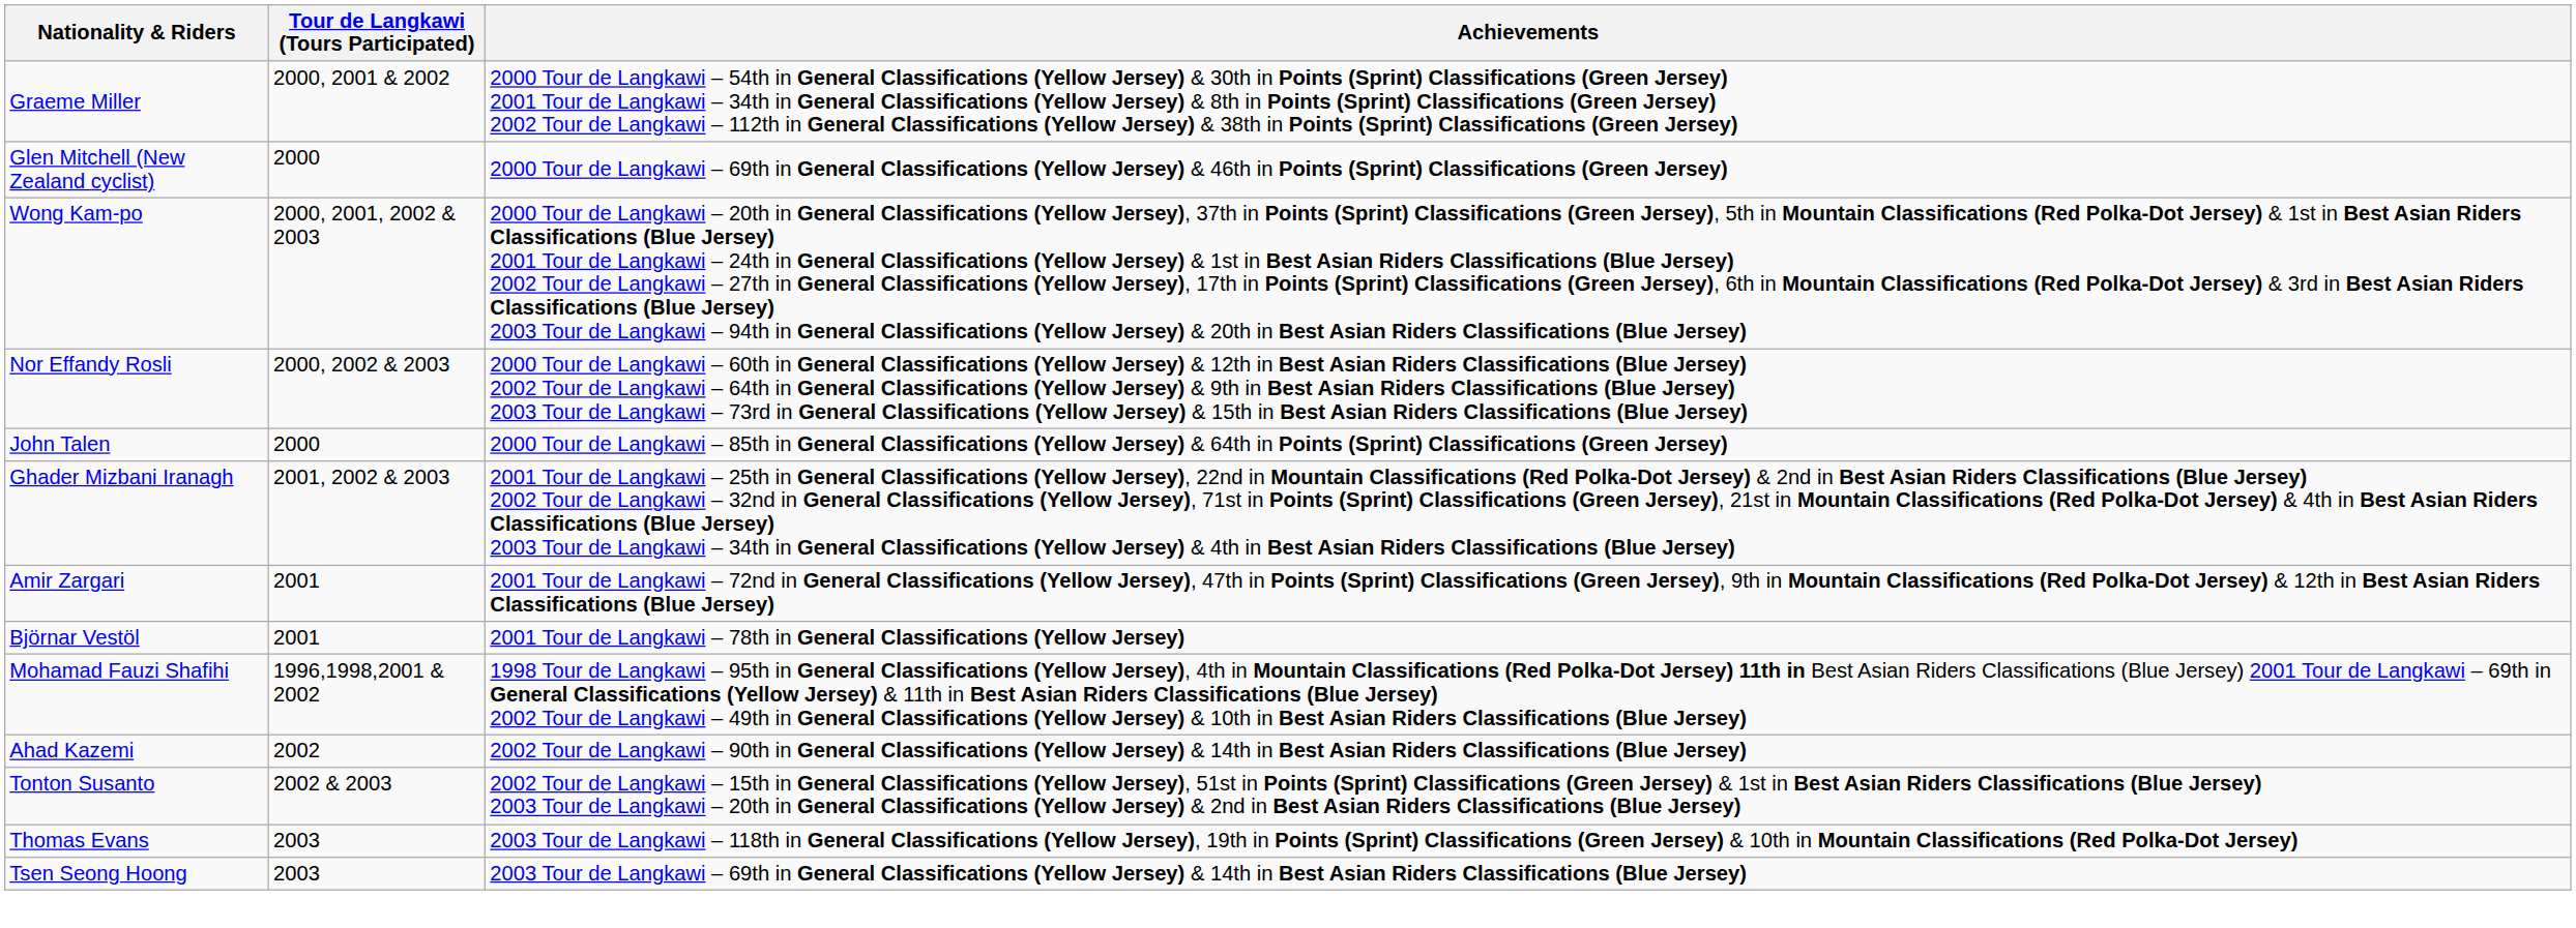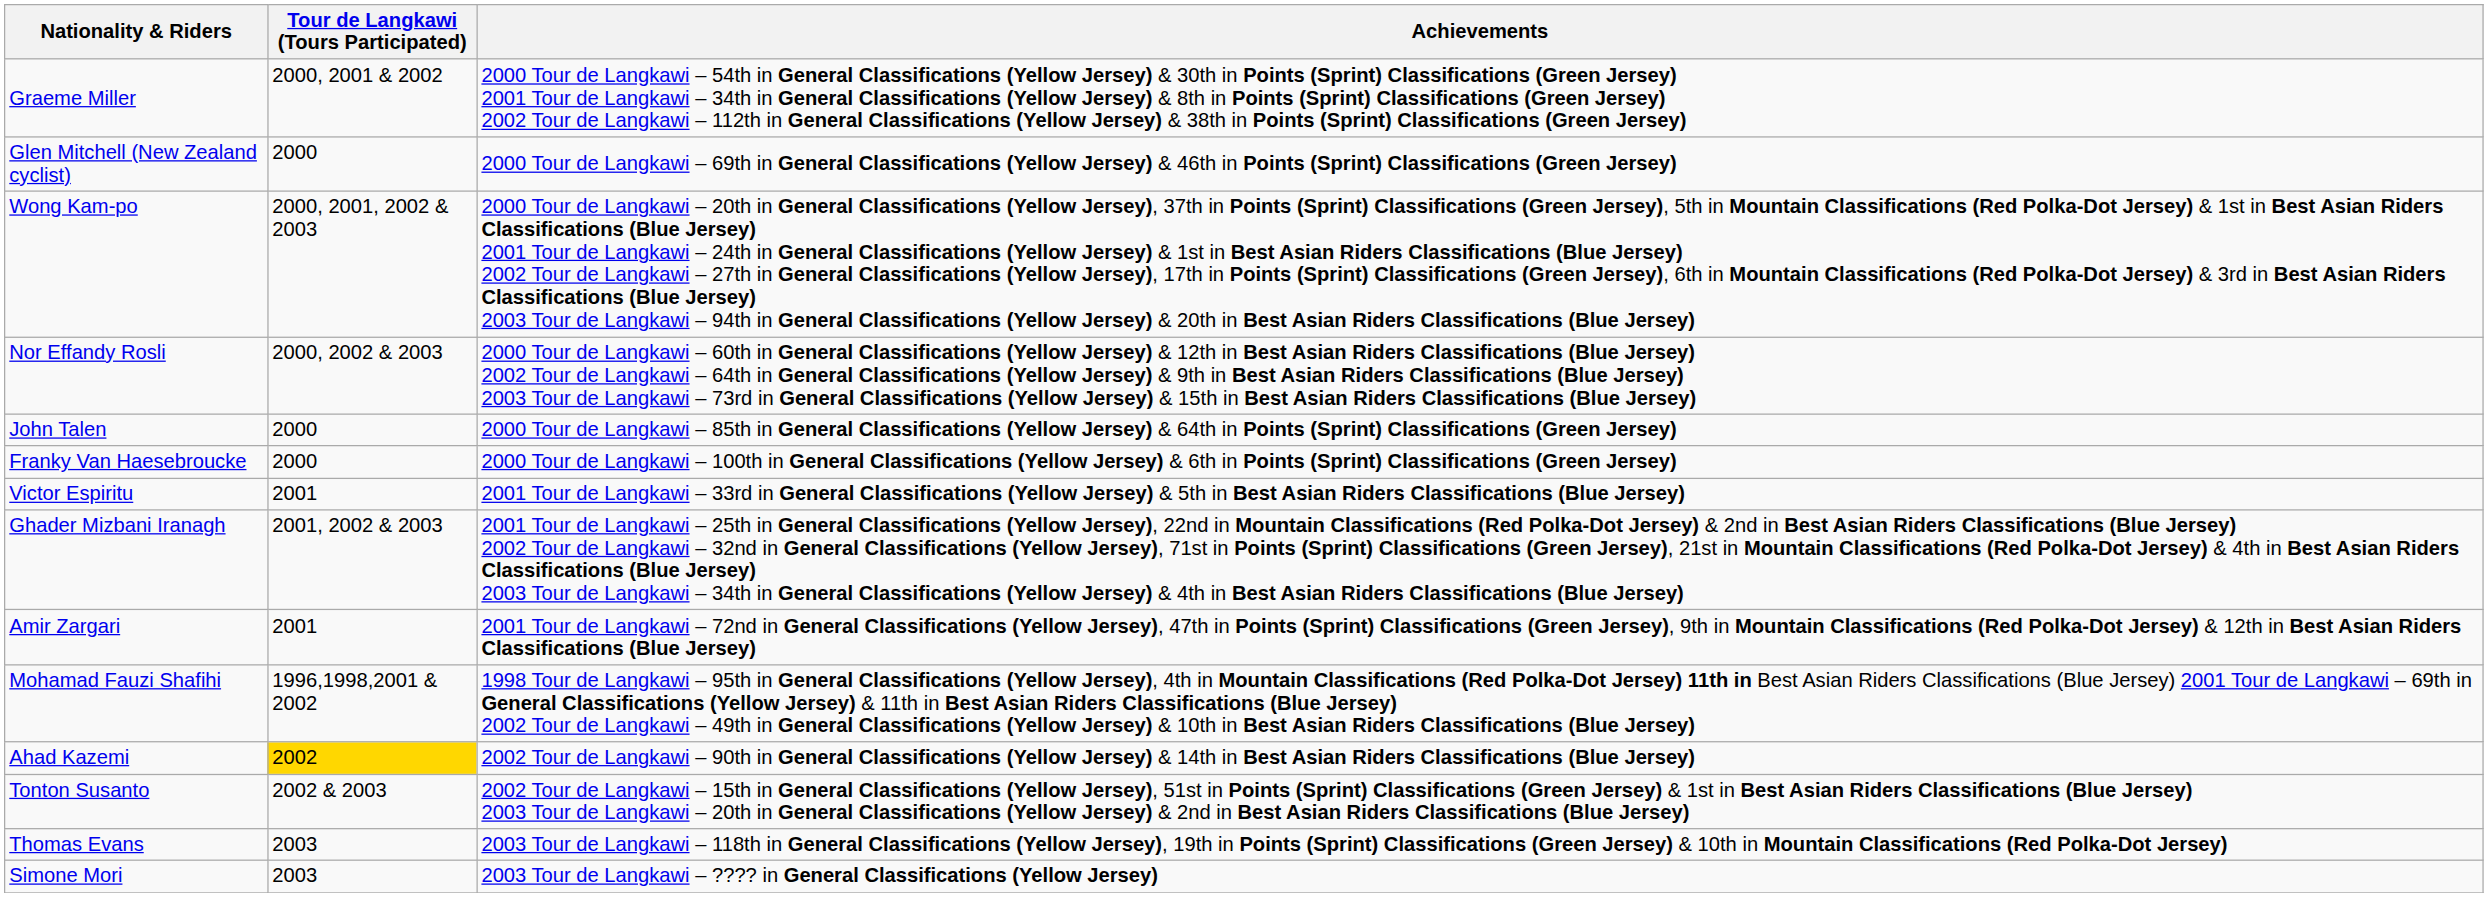 <table class="wikitable">
 <tr>
 <th Align=Left>Nationality & Riders</th>
 <th Align=Left><a href='#'>Tour de Langkawi</a><br>(Tours Participated)</th>
 <th Align=Left>Achievements</th>
 </tr>
 <tr>
 <td><a href='#'>Graeme Miller</a></td>
 <td VAlign=Top>2000, 2001 & 2002</td>
 <td><a href='#'>2000 Tour de Langkawi</a> – 54th in <strong>General Classifications (Yellow Jersey)</strong> & 30th in <strong>Points (Sprint) Classifications (Green Jersey)</strong><br><a href='#'>2001 Tour de Langkawi</a> – 34th in <strong>General Classifications (Yellow Jersey)</strong> & 8th in <strong>Points (Sprint) Classifications (Green Jersey)</strong><br><a href='#'>2002 Tour de Langkawi</a> – 112th in <strong>General Classifications (Yellow Jersey)</strong> & 38th in <strong>Points (Sprint) Classifications (Green Jersey)</strong></td>
 </tr>
 <tr>
 <td><a href='#'>Glen Mitchell (New Zealand cyclist)</a></td>
 <td VAlign=Top>2000</td>
 <td><a href='#'>2000 Tour de Langkawi</a> – 69th in <strong>General Classifications (Yellow Jersey)</strong> & 46th in <strong>Points (Sprint) Classifications (Green Jersey)</strong></td>
 </tr>
 <tr>
 <td VAlign=Top><a href='#'>Wong Kam-po</a></td>
 <td VAlign=Top>2000, 2001, 2002 & 2003</td>
 <td VAlign=Top><a href='#'>2000 Tour de Langkawi</a> – 20th in <strong>General Classifications (Yellow Jersey)</strong>, 37th in <strong>Points (Sprint) Classifications (Green Jersey)</strong>, 5th in <strong>Mountain Classifications (Red Polka-Dot Jersey)</strong> & 1st in <strong>Best Asian Riders Classifications (Blue Jersey)</strong><br><a href='#'>2001 Tour de Langkawi</a> – 24th in <strong>General Classifications (Yellow Jersey)</strong> & 1st in <strong>Best Asian Riders Classifications (Blue Jersey)</strong><br><a href='#'>2002 Tour de Langkawi</a> – 27th in <strong>General Classifications (Yellow Jersey)</strong>, 17th in <strong>Points (Sprint) Classifications (Green Jersey)</strong>, 6th in <strong>Mountain Classifications (Red Polka-Dot Jersey)</strong> & 3rd in <strong>Best Asian Riders Classifications (Blue Jersey)</strong><br><a href='#'>2003 Tour de Langkawi</a> – 94th in <strong>General Classifications (Yellow Jersey)</strong> & 20th in <strong>Best Asian Riders Classifications (Blue Jersey)</strong></td>
 </tr>
 <tr>
 <td VAlign=Top><a href='#'>Nor Effandy Rosli</a></td>
 <td VAlign=Top>2000, 2002 & 2003</td>
 <td VAlign=Top><a href='#'>2000 Tour de Langkawi</a> – 60th in <strong>General Classifications (Yellow Jersey)</strong> & 12th in <strong>Best Asian Riders Classifications (Blue Jersey)</strong><br><a href='#'>2002 Tour de Langkawi</a> – 64th in <strong>General Classifications (Yellow Jersey)</strong> & 9th in <strong>Best Asian Riders Classifications (Blue Jersey)</strong><br><a href='#'>2003 Tour de Langkawi</a> – 73rd in <strong>General Classifications (Yellow Jersey)</strong> & 15th in <strong>Best Asian Riders Classifications (Blue Jersey)</strong></td>
 </tr>
 <tr>
 <td VAlign=Top><a href='#'>John Talen</a></td>
 <td VAlign=Top>2000</td>
 <td VAlign=Top><a href='#'>2000 Tour de Langkawi</a> – 85th in <strong>General Classifications (Yellow Jersey)</strong> & 64th in <strong>Points (Sprint) Classifications (Green Jersey)</strong></td>
 </tr>
 <tr>
+<td VAlign=Top><a href='#'>Franky Van Haesebroucke</a></td>
+<td VAlign=Top>2000</td>
+<td VAlign=Top><a href='#'>2000 Tour de Langkawi</a> – 100th in <strong>General Classifications (Yellow Jersey)</strong> & 6th in <strong>Points (Sprint) Classifications (Green Jersey)</strong></td>
+</tr>
+<tr>
+<td VAlign=Top><a href='#'>Victor Espiritu</a></td>
+<td VAlign=Top>2001</td>
+<td VAlign=Top><a href='#'>2001 Tour de Langkawi</a> – 33rd in <strong>General Classifications (Yellow Jersey)</strong> & 5th in <strong>Best Asian Riders Classifications (Blue Jersey)</strong></td>
+</tr>
+<tr>
 <td VAlign=Top><a href='#'>Ghader Mizbani Iranagh</a></td>
 <td VAlign=Top>2001, 2002 & 2003</td>
 <td VAlign=Top><a href='#'>2001 Tour de Langkawi</a> – 25th in <strong>General Classifications (Yellow Jersey)</strong>, 22nd in <strong>Mountain Classifications (Red Polka-Dot Jersey)</strong> & 2nd in <strong>Best Asian Riders Classifications (Blue Jersey)</strong><br><a href='#'>2002 Tour de Langkawi</a> – 32nd in <strong>General Classifications (Yellow Jersey)</strong>, 71st in <strong>Points (Sprint) Classifications (Green Jersey)</strong>, 21st in <strong>Mountain Classifications (Red Polka-Dot Jersey)</strong> & 4th in <strong>Best Asian Riders Classifications (Blue Jersey)</strong><br><a href='#'>2003 Tour de Langkawi</a> – 34th in <strong>General Classifications (Yellow Jersey)</strong> & 4th in <strong>Best Asian Riders Classifications (Blue Jersey)</strong></td>
 </tr>
 <tr>
 <td VAlign=Top><a href='#'>Amir Zargari</a></td>
 <td VAlign=Top>2001</td>
 <td VAlign=Top><a href='#'>2001 Tour de Langkawi</a> – 72nd in <strong>General Classifications (Yellow Jersey)</strong>, 47th in <strong>Points (Sprint) Classifications (Green Jersey)</strong>, 9th in <strong>Mountain Classifications (Red Polka-Dot Jersey)</strong> & 12th in <strong>Best Asian Riders Classifications (Blue Jersey)</strong></td>
 </tr>
 <tr>
-<td VAlign=Top><a href='#'>Björnar Vestöl</a></td>
-<td VAlign=Top>2001</td>
-<td VAlign=Top><a href='#'>2001 Tour de Langkawi</a> – 78th in <strong>General Classifications (Yellow Jersey)</strong></td>
-</tr>
-<tr>
 <td VAlign=Top><a href='#'>Mohamad Fauzi Shafihi</a></td>
 <td VAlign=Top>1996,1998,2001 & 2002</td>
 <td VAlign=Top><a href='#'>1998 Tour de Langkawi</a> – 95th in <strong>General Classifications (Yellow Jersey)</strong>, 4th in <strong>Mountain Classifications (Red Polka-Dot Jersey) 11th in </strong>Best Asian Riders Classifications (Blue Jersey) <a href='#'>2001 Tour de Langkawi</a> – 69th in <strong>General Classifications (Yellow Jersey)</strong> & 11th in <strong>Best Asian Riders Classifications (Blue Jersey)</strong><br><a href='#'>2002 Tour de Langkawi</a> – 49th in <strong>General Classifications (Yellow Jersey)</strong> & 10th in <strong>Best Asian Riders Classifications (Blue Jersey)</strong></td>
 </tr>
 <tr>
 <td VAlign=Top><a href='#'>Ahad Kazemi</a></td>
-<td VAlign=Top>2002</td>
+<td VAlign=Top style="background: gold;">2002</td>
 <td VAlign=Top><a href='#'>2002 Tour de Langkawi</a> – 90th in <strong>General Classifications (Yellow Jersey)</strong> & 14th in <strong>Best Asian Riders Classifications (Blue Jersey)</strong></td>
 </tr>
 <tr>
 <td VAlign=Top><a href='#'>Tonton Susanto</a></td>
 <td VAlign=Top>2002 & 2003</td>
 <td VAlign=Top><a href='#'>2002 Tour de Langkawi</a> – 15th in <strong>General Classifications (Yellow Jersey)</strong>, 51st in <strong>Points (Sprint) Classifications (Green Jersey)</strong> & 1st in <strong>Best Asian Riders Classifications (Blue Jersey)</strong><br><a href='#'>2003 Tour de Langkawi</a> – 20th in <strong>General Classifications (Yellow Jersey)</strong> & 2nd in <strong>Best Asian Riders Classifications (Blue Jersey)</strong></td>
 </tr>
 <tr>
 <td VAlign=Top><a href='#'>Thomas Evans</a></td>
 <td VAlign=Top>2003</td>
 <td VAlign=Top><a href='#'>2003 Tour de Langkawi</a> – 118th in <strong>General Classifications (Yellow Jersey)</strong>, 19th in <strong>Points (Sprint) Classifications (Green Jersey)</strong> & 10th in <strong>Mountain Classifications (Red Polka-Dot Jersey)</strong></td>
 </tr>
 <tr>
-<td VAlign=Top><a href='#'>Tsen Seong Hoong</a></td>
+<td VAlign=Top><a href='#'>Simone Mori</a></td>
 <td VAlign=Top>2003</td>
-<td VAlign=Top><a href='#'>2003 Tour de Langkawi</a> – 69th in <strong>General Classifications (Yellow Jersey)</strong> & 14th in <strong>Best Asian Riders Classifications (Blue Jersey)</strong></td>
+<td VAlign=Top><a href='#'>2003 Tour de Langkawi</a> – ???? in <strong>General Classifications (Yellow Jersey)</strong></td>
 </tr>
 </table>
